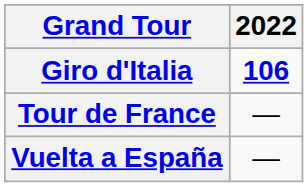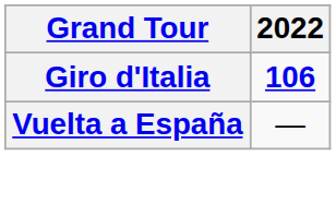 <table class="wikitable plainrowheaders">
 <tr>
 <th scope="col"><a href='#'>Grand Tour</a></th>
 <th scope="col">2022</th>
 </tr>
 <tr style="text-align:center;">
 <th scope="row"> <a href='#'>Giro d'Italia</a></th>
 <td><strong><a href='#'>106</a></strong></td>
 </tr>
 <tr style="text-align:center;">
-<th scope="row"> <a href='#'>Tour de France</a></th>
-<td>—</td>
-</tr>
-<tr style="text-align:center;">
 <th scope="row"> <a href='#'>Vuelta a España</a></th>
 <td>—</td>
 </tr>
 </table>
